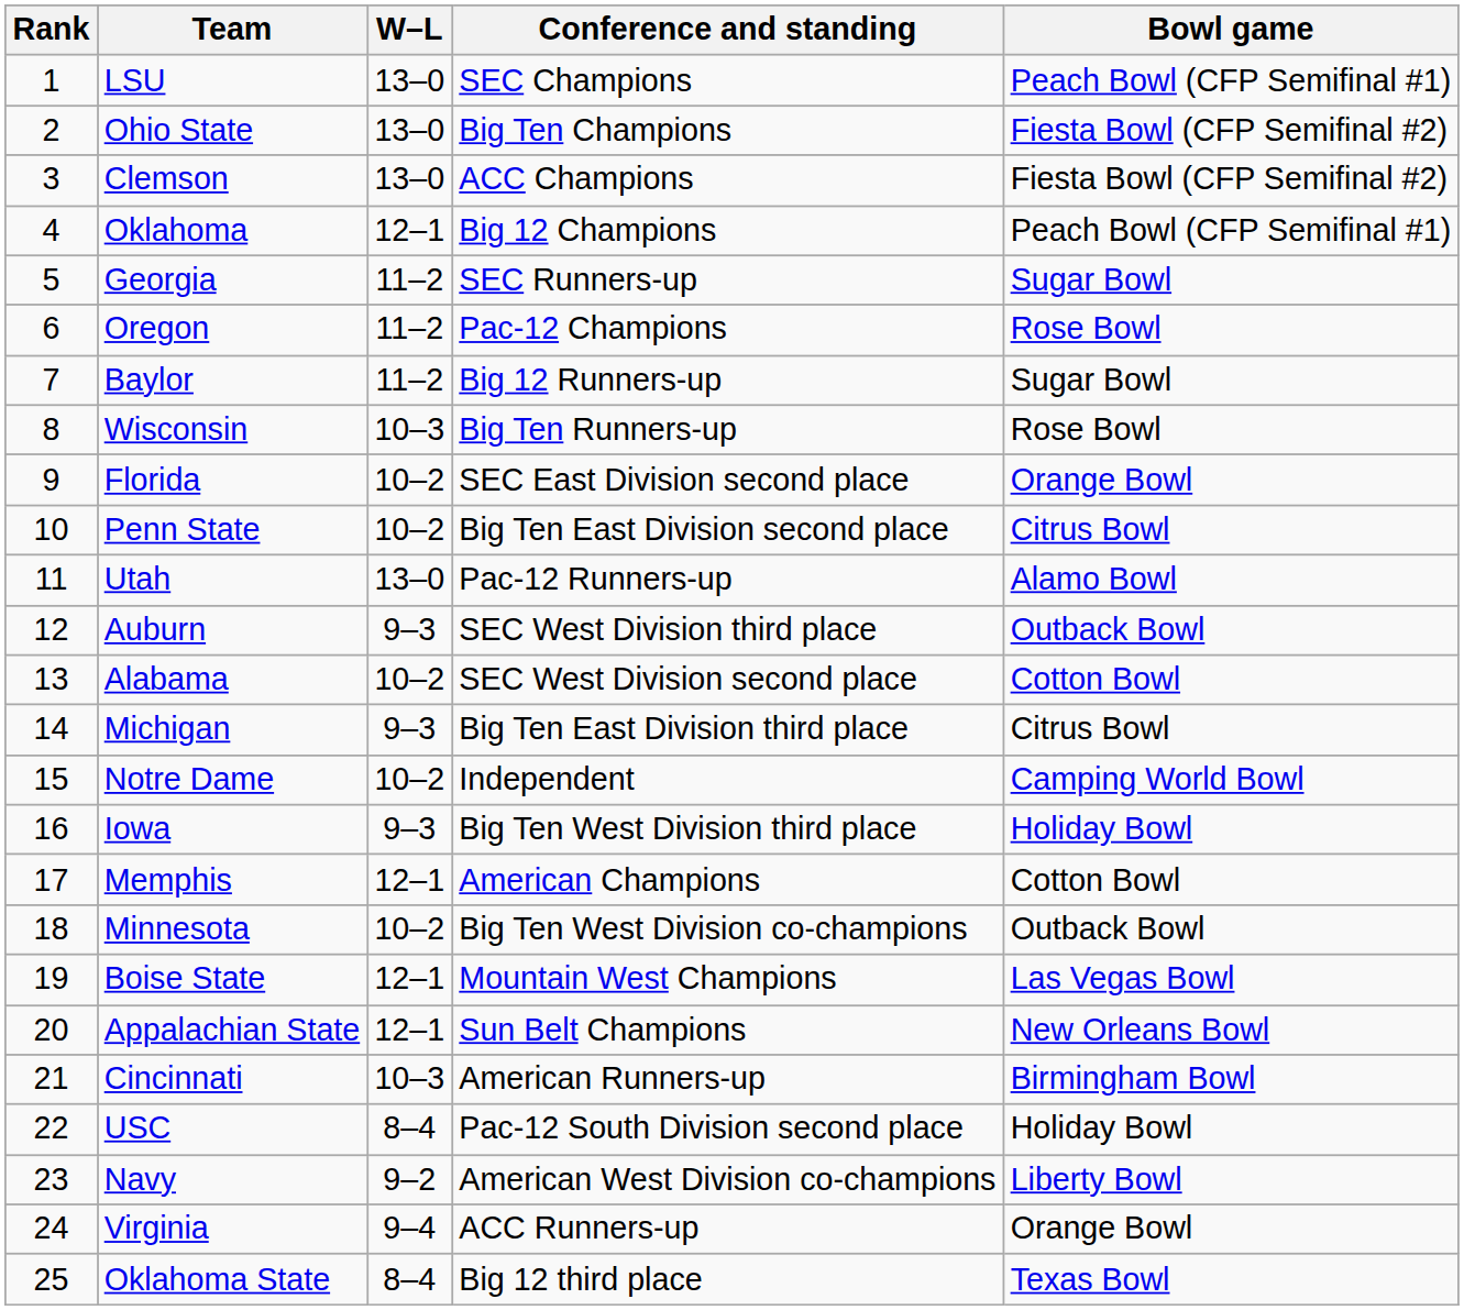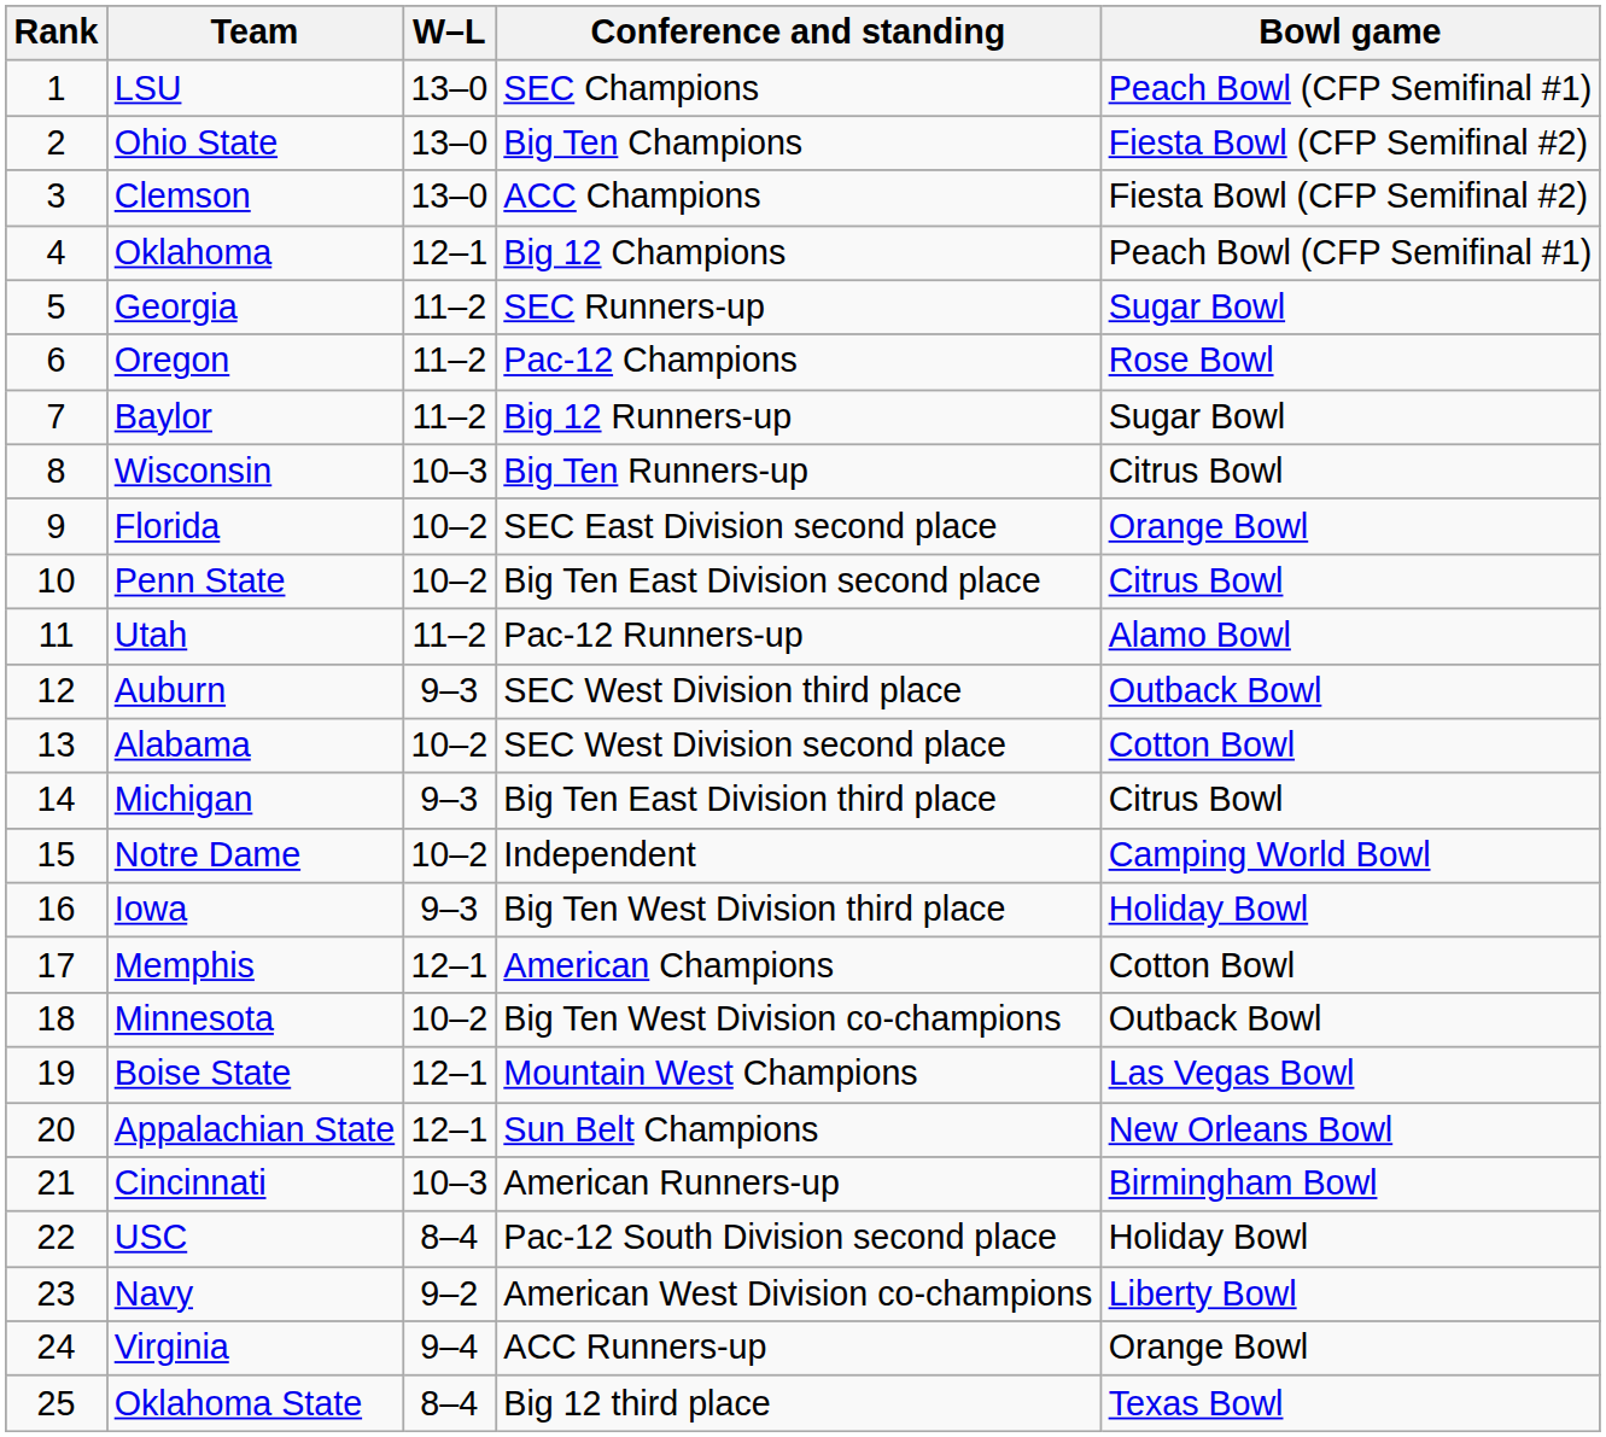 <table class="wikitable sortable">
 <tr>
 <th>Rank</th>
 <th>Team</th>
 <th>W–L</th>
 <th>Conference and standing</th>
 <th>Bowl game</th>
 </tr>
 <tr>
 <td style="text-align:center">1</td>
 <td><a href='#'>LSU</a></td>
 <td align=center>13–0</td>
 <td><a href='#'>SEC</a> Champions</td>
 <td><a href='#'>Peach Bowl</a>  (CFP Semifinal #1)</td>
 </tr>
 <tr>
 <td style="text-align:center">2</td>
 <td><a href='#'>Ohio State</a></td>
 <td style="text-align:center">13–0</td>
 <td><a href='#'>Big Ten</a> Champions</td>
 <td><a href='#'>Fiesta Bowl</a> (CFP Semifinal #2)</td>
 </tr>
 <tr>
 <td style="text-align:center">3</td>
 <td><a href='#'>Clemson</a></td>
 <td style="text-align:center">13–0</td>
 <td><a href='#'>ACC</a> Champions</td>
 <td>Fiesta Bowl (CFP Semifinal #2)</td>
 </tr>
 <tr>
 <td style="text-align:center">4</td>
 <td><a href='#'>Oklahoma</a></td>
 <td style="text-align:center">12–1</td>
 <td><a href='#'>Big 12</a> Champions</td>
 <td>Peach Bowl (CFP Semifinal #1)</td>
 </tr>
 <tr>
 <td style="text-align:center">5</td>
 <td><a href='#'>Georgia</a></td>
 <td style="text-align:center">11–2</td>
 <td><a href='#'>SEC</a> Runners-up</td>
 <td><a href='#'>Sugar Bowl</a></td>
 </tr>
 <tr>
 <td style="text-align:center">6</td>
 <td><a href='#'>Oregon</a></td>
 <td style="text-align:center">11–2</td>
 <td><a href='#'>Pac-12</a> Champions</td>
 <td><a href='#'>Rose Bowl</a></td>
 </tr>
 <tr>
 <td style="text-align:center">7</td>
 <td><a href='#'>Baylor</a></td>
 <td style="text-align:center">11–2</td>
 <td><a href='#'>Big 12</a> Runners-up</td>
 <td>Sugar Bowl</td>
 </tr>
 <tr>
 <td style="text-align:center">8</td>
 <td><a href='#'>Wisconsin</a></td>
 <td style="text-align:center">10–3</td>
 <td><a href='#'>Big Ten</a> Runners-up</td>
-<td>Rose Bowl</td>
+<td>Citrus Bowl</td>
 </tr>
 <tr>
 <td style="text-align:center">9</td>
 <td><a href='#'>Florida</a></td>
 <td style="text-align:center">10–2</td>
 <td>SEC East Division second place</td>
 <td><a href='#'>Orange Bowl</a></td>
 </tr>
 <tr>
 <td style="text-align:center">10</td>
 <td><a href='#'>Penn State</a></td>
 <td style="text-align:center">10–2</td>
 <td>Big Ten East Division second place</td>
 <td><a href='#'>Citrus Bowl</a></td>
 </tr>
 <tr>
 <td style="text-align:center">11</td>
 <td><a href='#'>Utah</a></td>
-<td style="text-align:center">13–0</td>
+<td style="text-align:center">11–2</td>
 <td>Pac-12 Runners-up</td>
 <td><a href='#'>Alamo Bowl</a></td>
 </tr>
 <tr>
 <td style="text-align:center">12</td>
 <td><a href='#'>Auburn</a></td>
 <td style="text-align:center">9–3</td>
 <td>SEC West Division third place</td>
 <td><a href='#'>Outback Bowl</a></td>
 </tr>
 <tr>
 <td style="text-align:center">13</td>
 <td><a href='#'>Alabama</a></td>
 <td style="text-align:center">10–2</td>
 <td>SEC West Division second place</td>
 <td><a href='#'>Cotton Bowl</a></td>
 </tr>
 <tr>
 <td style="text-align:center">14</td>
 <td><a href='#'>Michigan</a></td>
 <td style="text-align:center">9–3</td>
 <td>Big Ten East Division third place</td>
 <td>Citrus Bowl</td>
 </tr>
 <tr>
 <td style="text-align:center">15</td>
 <td><a href='#'>Notre Dame</a></td>
 <td style="text-align:center">10–2</td>
 <td>Independent</td>
 <td><a href='#'>Camping World Bowl</a></td>
 </tr>
 <tr>
 <td style="text-align:center">16</td>
 <td><a href='#'>Iowa</a></td>
 <td style="text-align:center">9–3</td>
 <td>Big Ten West Division third place</td>
 <td><a href='#'>Holiday Bowl</a></td>
 </tr>
 <tr>
 <td style="text-align:center">17</td>
 <td><a href='#'>Memphis</a></td>
 <td style="text-align:center">12–1</td>
 <td><a href='#'>American</a> Champions</td>
 <td>Cotton Bowl</td>
 </tr>
 <tr>
 <td style="text-align:center">18</td>
 <td><a href='#'>Minnesota</a></td>
 <td style="text-align:center">10–2</td>
 <td>Big Ten West Division co-champions</td>
 <td>Outback Bowl</td>
 </tr>
 <tr>
 <td style="text-align:center">19</td>
 <td><a href='#'>Boise State</a></td>
 <td style="text-align:center">12–1</td>
 <td><a href='#'>Mountain West</a> Champions</td>
 <td><a href='#'>Las Vegas Bowl</a></td>
 </tr>
 <tr>
 <td style="text-align:center">20</td>
 <td><a href='#'>Appalachian State</a></td>
 <td style="text-align:center">12–1</td>
 <td><a href='#'>Sun Belt</a> Champions</td>
 <td><a href='#'>New Orleans Bowl</a></td>
 </tr>
 <tr>
 <td style="text-align:center">21</td>
 <td><a href='#'>Cincinnati</a></td>
 <td style="text-align:center">10–3</td>
 <td>American Runners-up</td>
 <td><a href='#'>Birmingham Bowl</a></td>
 </tr>
 <tr>
 <td style="text-align:center">22</td>
 <td><a href='#'>USC</a></td>
 <td style="text-align:center">8–4</td>
 <td>Pac-12 South Division second place</td>
 <td>Holiday Bowl</td>
 </tr>
 <tr>
 <td style="text-align:center">23</td>
 <td><a href='#'>Navy</a></td>
 <td style="text-align:center">9–2</td>
 <td>American West Division co-champions</td>
 <td><a href='#'>Liberty Bowl</a></td>
 </tr>
 <tr>
 <td style="text-align:center">24</td>
 <td><a href='#'>Virginia</a></td>
 <td style="text-align:center">9–4</td>
 <td>ACC Runners-up</td>
 <td>Orange Bowl</td>
 </tr>
 <tr>
 <td style="text-align:center">25</td>
 <td><a href='#'>Oklahoma State</a></td>
 <td style="text-align:center">8–4</td>
 <td>Big 12 third place</td>
 <td><a href='#'>Texas Bowl</a></td>
 </tr>
 </table>
